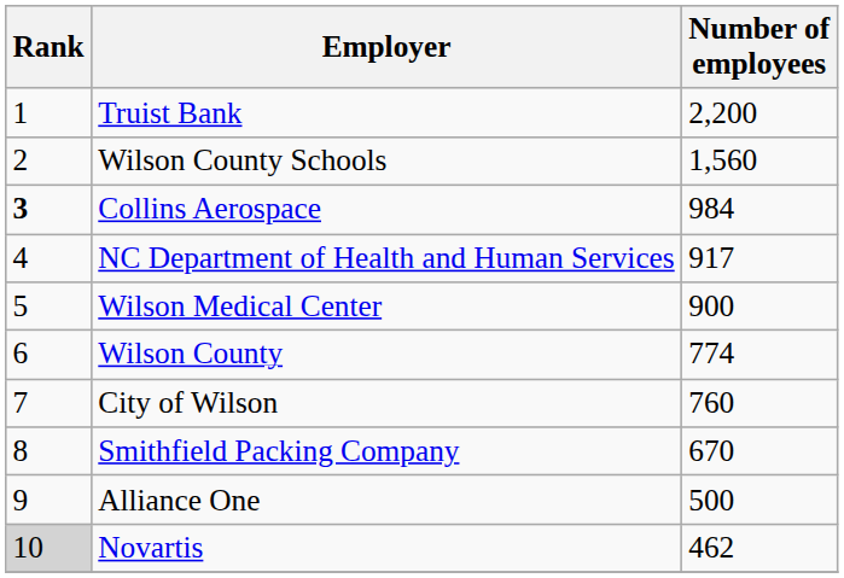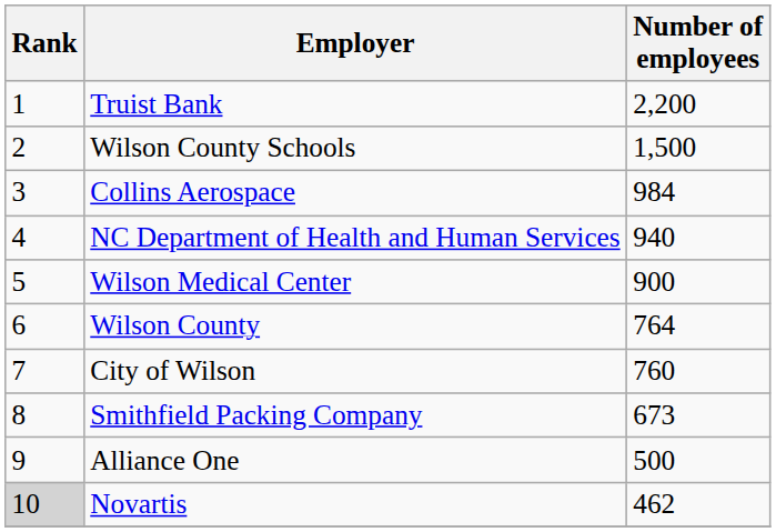 <table class="wikitable">
 <tr>
 <th>Rank</th>
 <th>Employer</th>
 <th>Number of<br>employees</th>
 </tr>
 <tr>
 <td>1</td>
 <td><a href='#'>Truist Bank</a></td>
 <td>2,200</td>
 </tr>
 <tr>
 <td>2</td>
 <td>Wilson County Schools</td>
-<td>1,560</td>
+<td>1,500</td>
 </tr>
 <tr>
-<td><strong>3</strong></td>
+<td>3</td>
 <td><a href='#'>Collins Aerospace</a></td>
 <td>984</td>
 </tr>
 <tr>
 <td>4</td>
 <td><a href='#'>NC Department of Health and Human Services</a></td>
-<td>917</td>
+<td>940</td>
 </tr>
 <tr>
 <td>5</td>
 <td><a href='#'>Wilson Medical Center</a></td>
 <td>900</td>
 </tr>
 <tr>
 <td>6</td>
 <td><a href='#'>Wilson County</a></td>
-<td>774</td>
+<td>764</td>
 </tr>
 <tr>
 <td>7</td>
 <td>City of Wilson</td>
 <td>760</td>
 </tr>
 <tr>
 <td>8</td>
 <td><a href='#'>Smithfield Packing Company</a></td>
-<td>670</td>
+<td>673</td>
 </tr>
 <tr>
 <td>9</td>
 <td>Alliance One</td>
 <td>500</td>
 </tr>
 <tr>
 <td style="background: lightgrey;">10</td>
 <td><a href='#'>Novartis</a></td>
 <td>462</td>
 </tr>
 <tr>
 </tr>
 </table>
